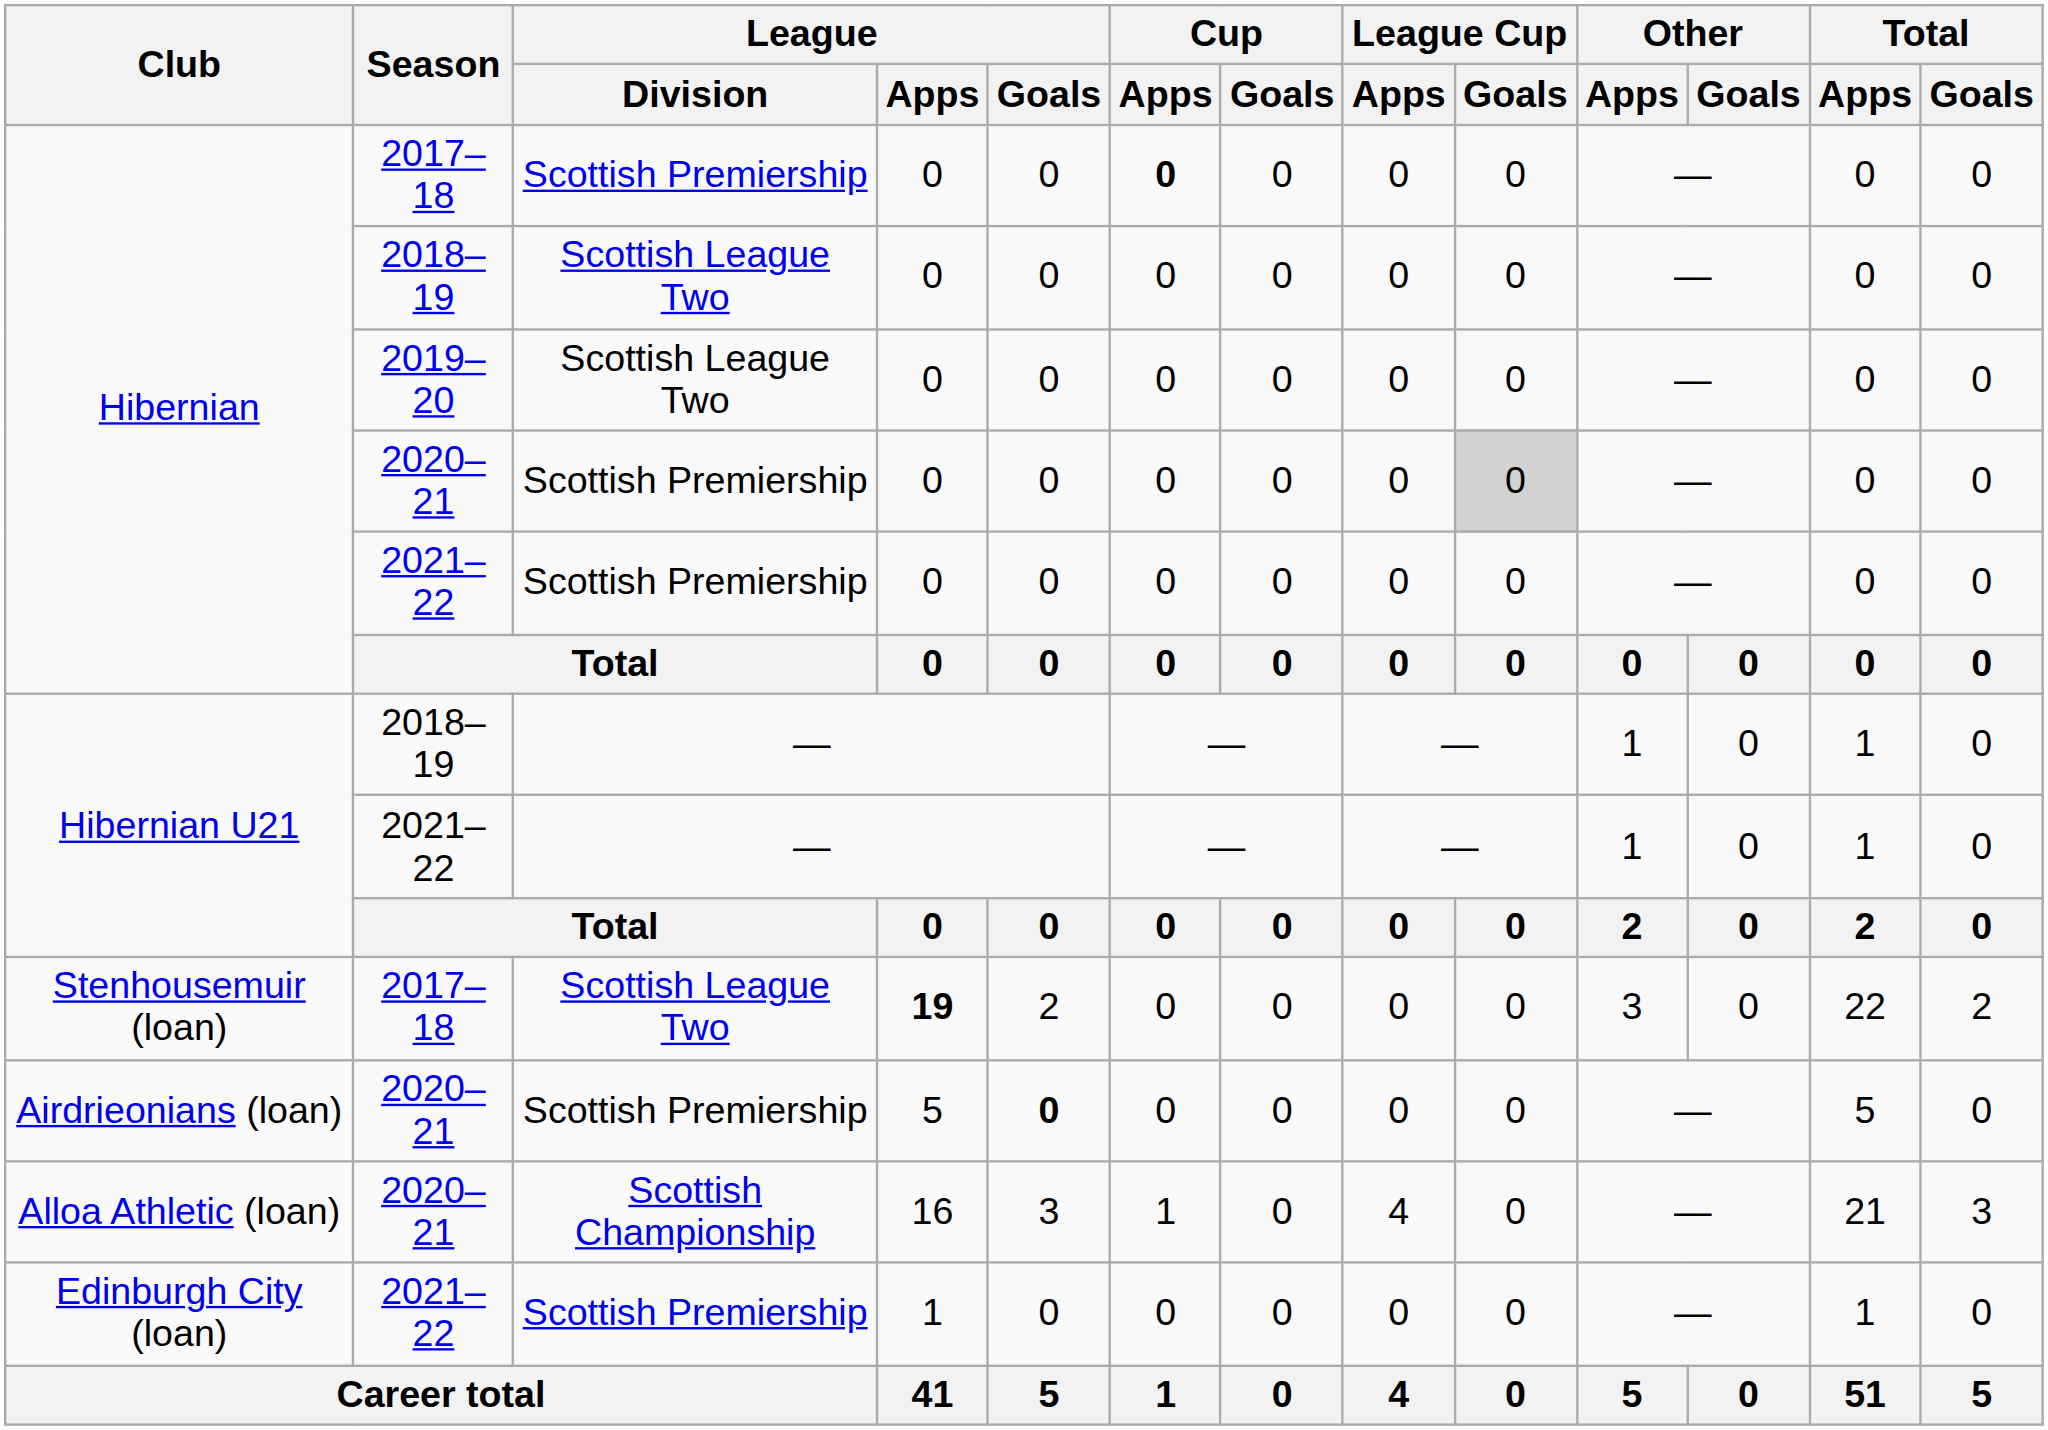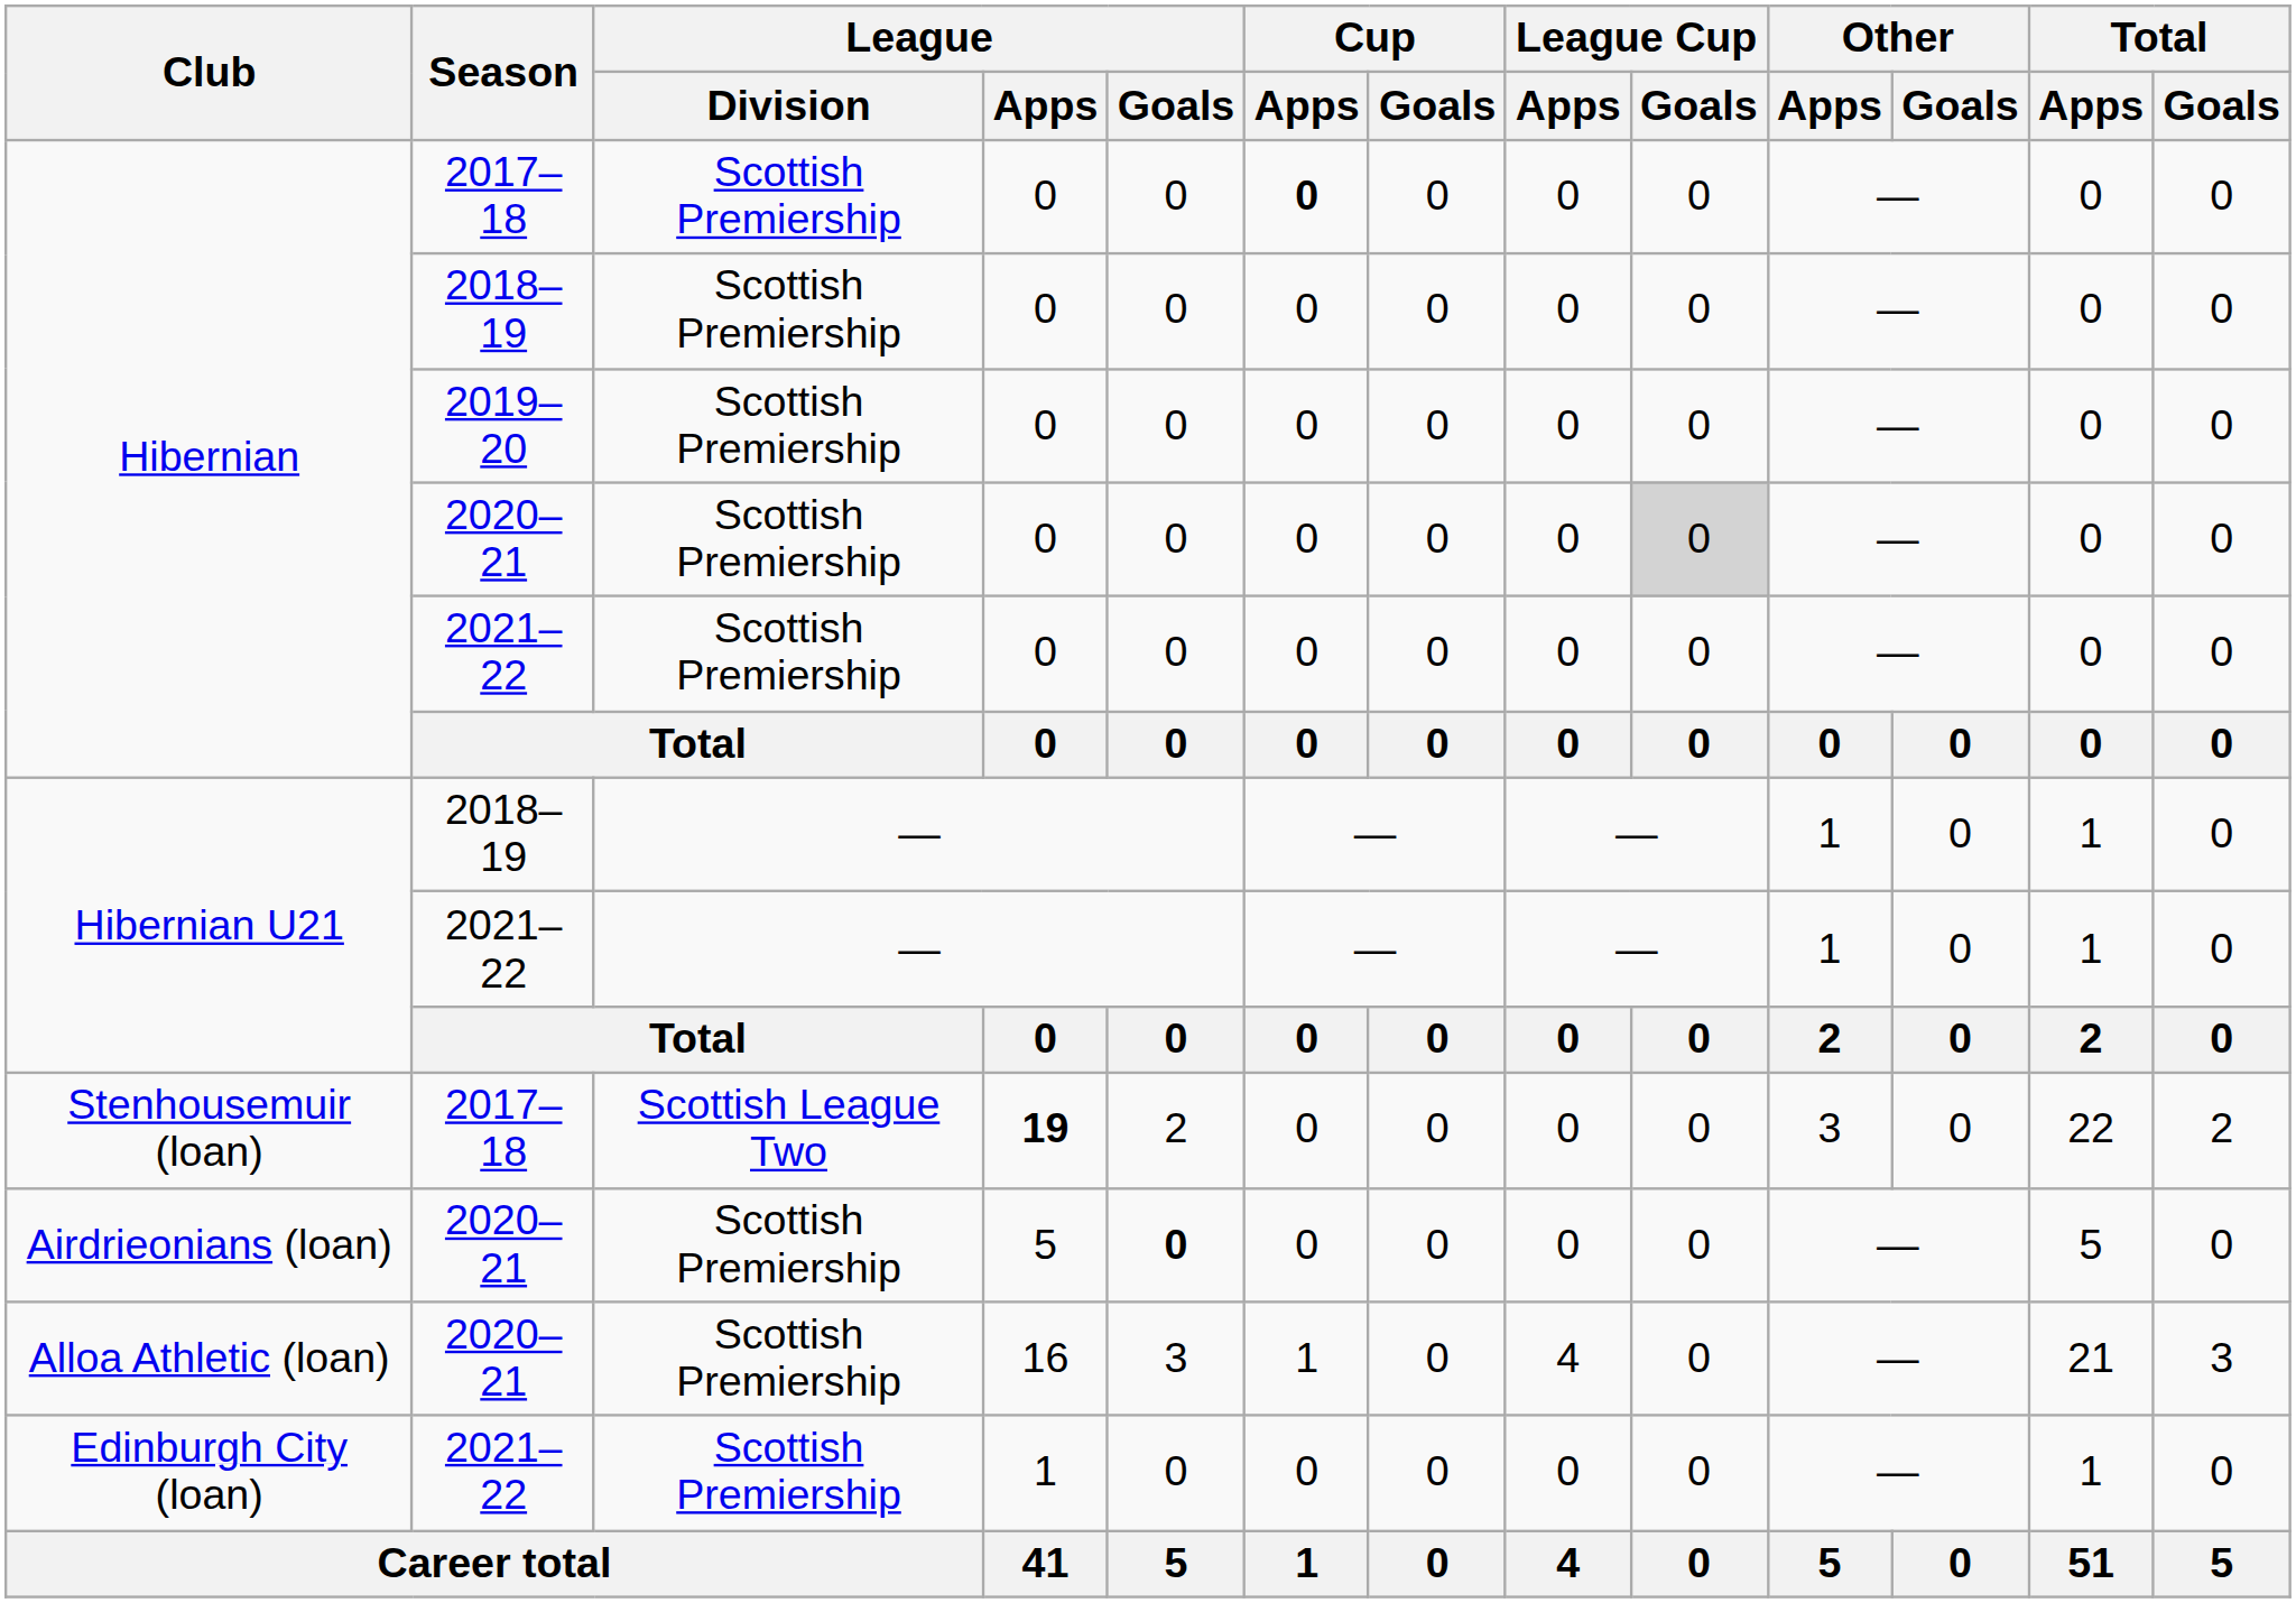 <table class="wikitable" style="text-align:center">
 <tr>
 <th rowspan="2">Club</th>
 <th rowspan="2">Season</th>
 <th colspan="3">League</th>
 <th colspan="2">Cup</th>
 <th colspan="2">League Cup</th>
 <th colspan="2">Other</th>
 <th colspan="2">Total</th>
 </tr>
 <tr>
 <th>Division</th>
 <th>Apps</th>
 <th>Goals</th>
 <th>Apps</th>
 <th>Goals</th>
 <th>Apps</th>
 <th>Goals</th>
 <th>Apps</th>
 <th>Goals</th>
 <th>Apps</th>
 <th>Goals</th>
 </tr>
 <tr>
 <td rowspan="6"><a href='#'>Hibernian</a></td>
 <td><a href='#'>2017–18</a></td>
 <td><a href='#'>Scottish Premiership</a></td>
 <td>0</td>
 <td>0</td>
 <td><strong>0</strong></td>
 <td>0</td>
 <td>0</td>
 <td>0</td>
 <td colspan="2">—</td>
 <td>0</td>
 <td>0</td>
 </tr>
 <tr>
 <td><a href='#'>2018–19</a></td>
-<td><a href='#'>Scottish League Two</a></td>
+<td>Scottish Premiership</td>
 <td>0</td>
 <td>0</td>
 <td>0</td>
 <td>0</td>
 <td>0</td>
 <td>0</td>
 <td colspan="2">—</td>
 <td>0</td>
 <td>0</td>
 </tr>
 <tr>
 <td><a href='#'>2019–20</a></td>
-<td>Scottish League Two</td>
+<td>Scottish Premiership</td>
 <td>0</td>
 <td>0</td>
 <td>0</td>
 <td>0</td>
 <td>0</td>
 <td>0</td>
 <td colspan="2">—</td>
 <td>0</td>
 <td>0</td>
 </tr>
 <tr>
 <td><a href='#'>2020–21</a></td>
 <td>Scottish Premiership</td>
 <td>0</td>
 <td>0</td>
 <td>0</td>
 <td>0</td>
 <td>0</td>
 <td style="background: lightgrey;">0</td>
 <td colspan="2">—</td>
 <td>0</td>
 <td>0</td>
 </tr>
 <tr>
 <td><a href='#'>2021–22</a></td>
 <td>Scottish Premiership</td>
 <td>0</td>
 <td>0</td>
 <td>0</td>
 <td>0</td>
 <td>0</td>
 <td>0</td>
 <td colspan="2">—</td>
 <td>0</td>
 <td>0</td>
 </tr>
 <tr>
 <th colspan="2">Total</th>
 <th>0</th>
 <th>0</th>
 <th>0</th>
 <th>0</th>
 <th>0</th>
 <th>0</th>
 <th>0</th>
 <th>0</th>
 <th>0</th>
 <th>0</th>
 </tr>
 <tr>
 <td rowspan="3"><a href='#'>Hibernian U21</a></td>
 <td>2018–19</td>
 <td colspan="3">—</td>
 <td colspan="2">—</td>
 <td colspan="2">—</td>
 <td>1</td>
 <td>0</td>
 <td>1</td>
 <td>0</td>
 </tr>
 <tr>
 <td>2021–22</td>
 <td colspan="3">—</td>
 <td colspan="2">—</td>
 <td colspan="2">—</td>
 <td>1</td>
 <td>0</td>
 <td>1</td>
 <td>0</td>
 </tr>
 <tr>
 <th colspan="2">Total</th>
 <th>0</th>
 <th>0</th>
 <th>0</th>
 <th>0</th>
 <th>0</th>
 <th>0</th>
 <th>2</th>
 <th>0</th>
 <th>2</th>
 <th>0</th>
 </tr>
 <tr>
 <td><a href='#'>Stenhousemuir</a> (loan)</td>
 <td><a href='#'>2017–18</a></td>
 <td><a href='#'>Scottish League Two</a></td>
 <td><strong>19</strong></td>
 <td>2</td>
 <td>0</td>
 <td>0</td>
 <td>0</td>
 <td>0</td>
 <td>3</td>
 <td>0</td>
 <td>22</td>
 <td>2</td>
 </tr>
 <tr>
 <td><a href='#'>Airdrieonians</a> (loan)</td>
 <td><a href='#'>2020–21</a></td>
 <td>Scottish Premiership</td>
 <td>5</td>
 <td><strong>0</strong></td>
 <td>0</td>
 <td>0</td>
 <td>0</td>
 <td>0</td>
 <td colspan="2">—</td>
 <td>5</td>
 <td>0</td>
 </tr>
 <tr>
 <td><a href='#'>Alloa Athletic</a> (loan)</td>
 <td><a href='#'>2020–21</a></td>
-<td><a href='#'>Scottish Championship</a></td>
+<td>Scottish Premiership</td>
 <td>16</td>
 <td>3</td>
 <td>1</td>
 <td>0</td>
 <td>4</td>
 <td>0</td>
 <td colspan="2">—</td>
 <td>21</td>
 <td>3</td>
 </tr>
 <tr>
 <td><a href='#'>Edinburgh City</a> (loan)</td>
 <td><a href='#'>2021–22</a></td>
 <td><a href='#'>Scottish Premiership</a></td>
 <td>1</td>
 <td>0</td>
 <td>0</td>
 <td>0</td>
 <td>0</td>
 <td>0</td>
 <td colspan="2">—</td>
 <td>1</td>
 <td>0</td>
 </tr>
 <tr>
 <th colspan="3">Career total</th>
 <th>41</th>
 <th>5</th>
 <th>1</th>
 <th>0</th>
 <th>4</th>
 <th>0</th>
 <th>5</th>
 <th>0</th>
 <th>51</th>
 <th>5</th>
 </tr>
 </table>
